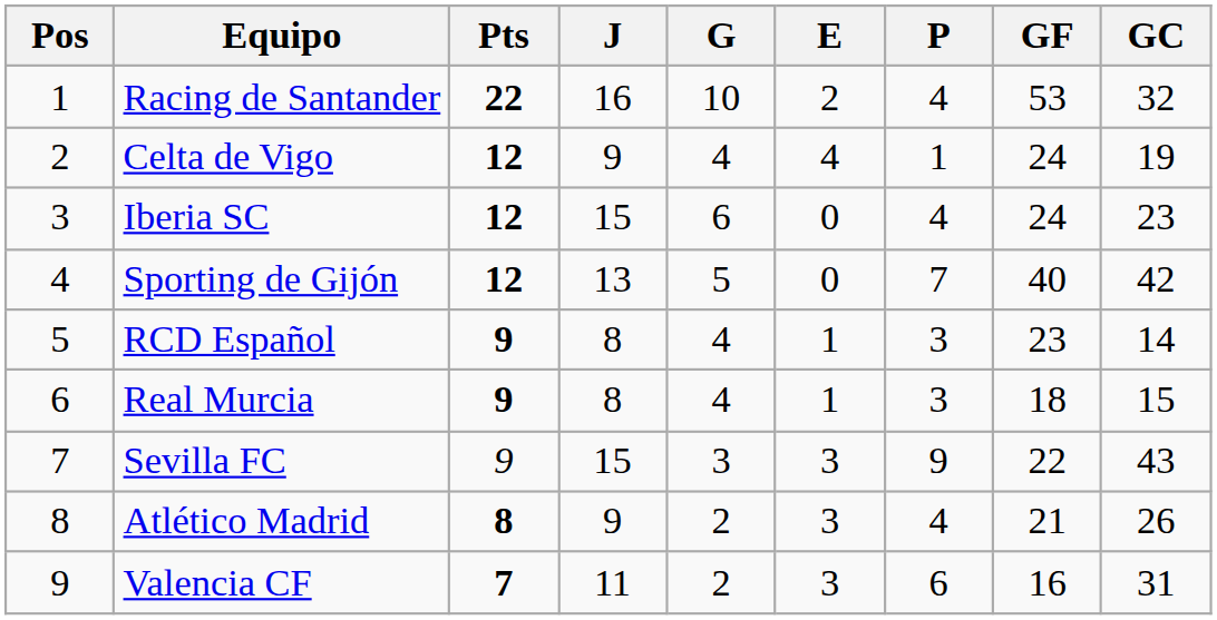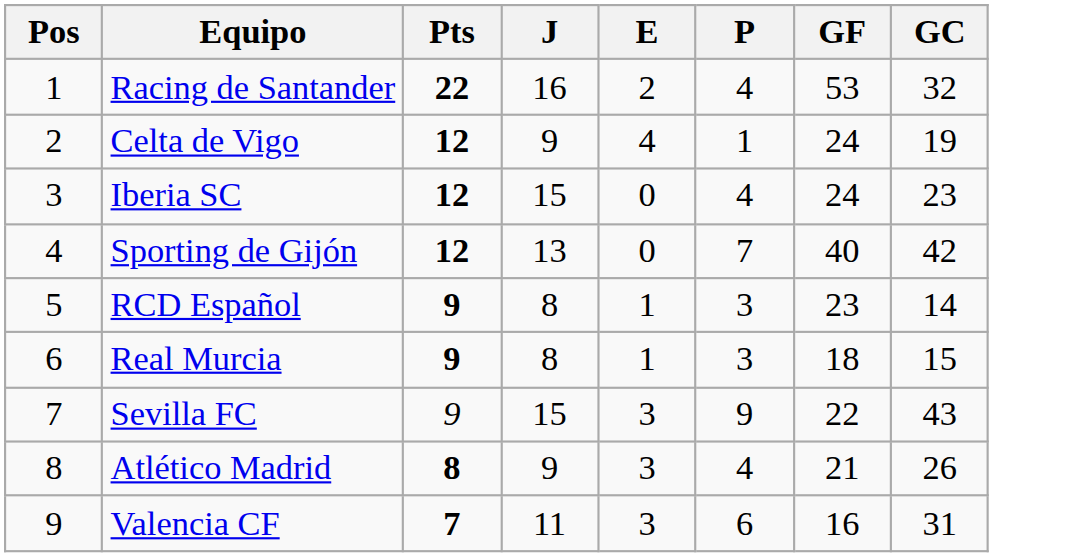 <table class="wikitable sortable" style="text-align: center;">
 <tr>
 <th width="38" align="center">Pos</th>
 <th align="center">Equipo</th>
 <th width="38" align="center">Pts</th>
 <th width="38" align="center">J</th>
-<th width="38" align="center">G</th>
 <th width="38" align="center">E</th>
 <th width="38" align="center">P</th>
 <th width="38" align="center">GF</th>
 <th width="38" align="center">GC</th>
 </tr>
 <tr align="center">
 <td>1</td>
 <td align="left"><a href='#'>Racing de Santander</a></td>
 <td><strong>22</strong></td>
 <td>16</td>
-<td>10</td>
 <td>2</td>
 <td>4</td>
 <td>53</td>
 <td>32</td>
 </tr>
 <tr align="center">
 <td>2</td>
 <td align="left"><a href='#'>Celta de Vigo</a></td>
 <td><strong>12</strong></td>
 <td>9</td>
 <td>4</td>
-<td>4</td>
 <td>1</td>
 <td>24</td>
 <td>19</td>
 </tr>
 <tr align="center">
 <td>3</td>
 <td align="left"><a href='#'>Iberia SC</a></td>
 <td><strong>12</strong></td>
 <td>15</td>
-<td>6</td>
 <td>0</td>
 <td>4</td>
 <td>24</td>
 <td>23</td>
 </tr>
 <tr align="center">
 <td>4</td>
 <td align="left"><a href='#'>Sporting de Gijón</a></td>
 <td><strong>12</strong></td>
 <td>13</td>
-<td>5</td>
 <td>0</td>
 <td>7</td>
 <td>40</td>
 <td>42</td>
 </tr>
 <tr align="center">
 <td>5</td>
 <td align="left"><a href='#'>RCD Español</a></td>
 <td><strong>9</strong></td>
 <td>8</td>
-<td>4</td>
 <td>1</td>
 <td>3</td>
 <td>23</td>
 <td>14</td>
 </tr>
 <tr align="center">
 <td>6</td>
 <td align="left"><a href='#'>Real Murcia</a></td>
 <td><strong>9</strong></td>
 <td>8</td>
-<td>4</td>
 <td>1</td>
 <td>3</td>
 <td>18</td>
 <td>15</td>
 </tr>
 <tr align="center">
 <td>7</td>
 <td align="left"><a href='#'>Sevilla FC</a></td>
 <td><em>9</em></td>
 <td>15</td>
 <td>3</td>
-<td>3</td>
 <td>9</td>
 <td>22</td>
 <td>43</td>
 </tr>
 <tr align="center">
 <td>8</td>
 <td align="left"><a href='#'>Atlético Madrid</a></td>
 <td><strong>8</strong></td>
 <td>9</td>
-<td>2</td>
 <td>3</td>
 <td>4</td>
 <td>21</td>
 <td>26</td>
 </tr>
 <tr align="center">
 <td>9</td>
 <td align="left"><a href='#'>Valencia CF</a></td>
 <td><strong>7</strong></td>
 <td>11</td>
-<td>2</td>
 <td>3</td>
 <td>6</td>
 <td>16</td>
 <td>31</td>
 </tr>
 </table>
